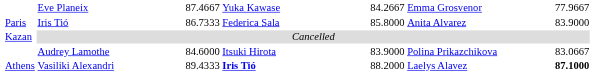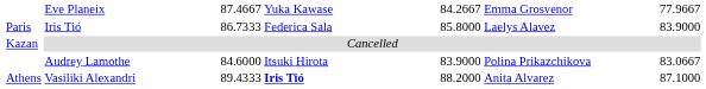 <table>
 <tr>
 <td><br></td>
 <td width=220><a href='#'>Eve Planeix</a> <br> </td>
 <td>87.4667</td>
 <td width=220><a href='#'>Yuka Kawase</a> <br> </td>
 <td>84.2667</td>
 <td width=220><a href='#'>Emma Grosvenor</a> <br> </td>
 <td>77.9667</td>
 </tr>
 <tr>
 <td> <a href='#'>Paris</a></td>
 <td width=220><a href='#'>Iris Tió</a> <br> </td>
 <td>86.7333</td>
 <td width=220><a href='#'>Federica Sala</a> <br> </td>
 <td>85.8000</td>
-<td width=220><a href='#'>Anita Alvarez</a> <br> </td>
+<td width=220><a href='#'>Laelys Alavez</a> <br> </td>
 <td>83.9000</td>
 </tr>
 <tr>
 <td> <a href='#'>Kazan</a></td>
 <td bgcolor="#DDDDDD" align=center colspan=6><em>Cancelled</em></td>
 </tr>
 <tr>
 <td></td>
 <td width=220><a href='#'>Audrey Lamothe</a> <br> </td>
 <td>84.6000</td>
 <td width=220><a href='#'>Itsuki Hirota</a> <br> </td>
 <td>83.9000</td>
 <td width=220><a href='#'>Polina Prikazchikova</a> <br> </td>
 <td>83.0667</td>
 </tr>
 <tr>
 <td> <a href='#'>Athens</a></td>
 <td width=220><a href='#'>Vasiliki Alexandri</a> <br> </td>
 <td>89.4333</td>
 <td width=220><strong><a href='#'>Iris Tió</a> <br> </strong></td>
 <td>88.2000</td>
-<td width=220><a href='#'>Laelys Alavez</a> <br> </td>
-<td><strong>87.1000</strong></td>
+<td width=220><a href='#'>Anita Alvarez</a> <br> </td>
+<td>87.1000</td>
 </tr>
 </table>
